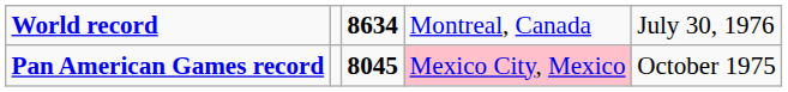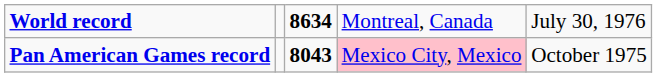 <table class="wikitable">
 <tr>
 <td><strong><a href='#'>World record</a></strong></td>
 <td></td>
 <td><strong>8634</strong></td>
 <td><a href='#'>Montreal</a>, <a href='#'>Canada</a></td>
 <td>July 30, 1976</td>
 </tr>
 <tr>
 <td><strong><a href='#'>Pan American Games record</a></strong></td>
 <td></td>
-<td><strong>8045</strong></td>
+<td><strong>8043</strong></td>
 <td style="background: pink;"><a href='#'>Mexico City</a>, <a href='#'>Mexico</a></td>
 <td>October 1975</td>
 </tr>
 </table>
